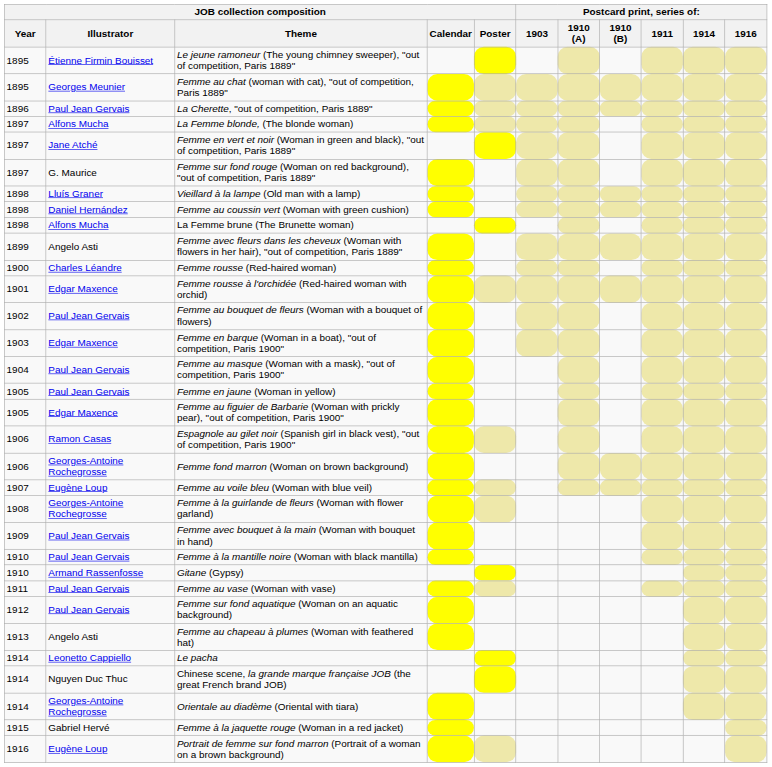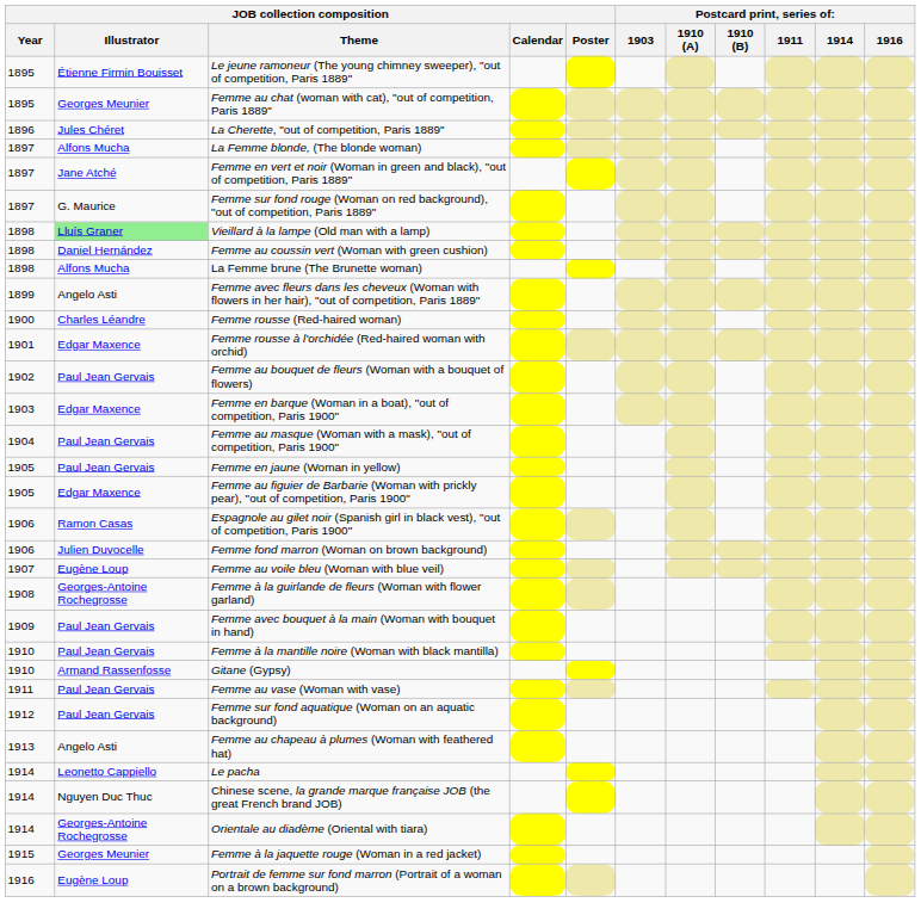 <table class="wikitable alternance">
 <tr>
 <th colspan="5">JOB collection composition</th>
 <th colspan="6">Postcard print, series of:</th>
 </tr>
 <tr>
 <th style="width:60px;">Year</th>
 <th style="width:200px;">Illustrator</th>
 <th style="width:400px;">Theme</th>
 <th style="width:60px;">Calendar</th>
 <th style="width:60px;">Poster</th>
 <th style="width:60px;">1903</th>
 <th style="width:60px;">1910 (A)</th>
 <th style="width:60px;">1910 (B)</th>
 <th style="width:60px;">1911</th>
 <th style="width:60px;">1914</th>
 <th style="width:60px;">1916</th>
 </tr>
 <tr>
 <td>1895</td>
 <td><a href='#'>Étienne Firmin Bouisset</a></td>
 <td><em>Le jeune ramoneur</em> (The young chimney sweeper), "out of competition, Paris 1889"</td>
 <td></td>
 <td style="background:#FFFF00; border-radius:1em "></td>
 <td></td>
 <td style="background:#EEE8AA; border-radius:1em"></td>
 <td></td>
 <td style="background:#EEE8AA; border-radius:1em"></td>
 <td style="background:#EEE8AA; border-radius:1em"></td>
 <td style="background:#EEE8AA; border-radius:1em"></td>
 </tr>
 <tr>
 <td>1895</td>
 <td><a href='#'>Georges Meunier</a></td>
 <td><em>Femme au chat</em> (woman with cat), "out of competition, Paris 1889"</td>
 <td style="background:#FFFF00; border-radius:1em "></td>
 <td style="background:#EEE8AA; border-radius:1em"></td>
 <td style="background:#EEE8AA; border-radius:1em"></td>
 <td style="background:#EEE8AA; border-radius:1em"></td>
 <td style="background:#EEE8AA; border-radius:1em"></td>
 <td style="background:#EEE8AA; border-radius:1em"></td>
 <td style="background:#EEE8AA; border-radius:1em"></td>
 <td style="background:#EEE8AA; border-radius:1em"></td>
 </tr>
 <tr>
 <td>1896</td>
-<td><a href='#'>Paul Jean Gervais</a></td>
+<td><a href='#'>Jules Chéret</a></td>
 <td><em>La Cherette</em>, "out of competition, Paris 1889"</td>
 <td style="background:#FFFF00; border-radius:1em "></td>
 <td style="background:#EEE8AA; border-radius:1em"></td>
 <td style="background:#EEE8AA; border-radius:1em"></td>
 <td style="background:#EEE8AA; border-radius:1em"></td>
 <td style="background:#EEE8AA; border-radius:1em"></td>
 <td style="background:#EEE8AA; border-radius:1em"></td>
 <td style="background:#EEE8AA; border-radius:1em"></td>
 <td style="background:#EEE8AA; border-radius:1em"></td>
 </tr>
 <tr>
 <td>1897</td>
 <td><a href='#'>Alfons Mucha</a></td>
 <td><em>La Femme blonde,</em> (The blonde woman)</td>
 <td style="background:#FFFF00; border-radius:1em "></td>
 <td style="background:#EEE8AA; border-radius:1em"></td>
 <td style="background:#EEE8AA; border-radius:1em"></td>
 <td style="background:#EEE8AA; border-radius:1em"></td>
 <td></td>
 <td style="background:#EEE8AA; border-radius:1em"></td>
 <td style="background:#EEE8AA; border-radius:1em"></td>
 <td style="background:#EEE8AA; border-radius:1em"></td>
 </tr>
 <tr>
 <td>1897</td>
 <td><a href='#'>Jane Atché</a></td>
 <td><em>Femme en vert et noir</em> (Woman in green and black), "out of competition, Paris 1889"</td>
 <td></td>
 <td style="background:#FFFF00; border-radius:1em "></td>
 <td style="background:#EEE8AA; border-radius:1em"></td>
 <td style="background:#EEE8AA; border-radius:1em"></td>
 <td></td>
 <td style="background:#EEE8AA; border-radius:1em"></td>
 <td style="background:#EEE8AA; border-radius:1em"></td>
 <td style="background:#EEE8AA; border-radius:1em"></td>
 </tr>
 <tr>
 <td>1897</td>
 <td>G. Maurice</td>
 <td><em>Femme sur fond rouge</em> (Woman on red background), "out of competition, Paris 1889"</td>
 <td style="background:#FFFF00; border-radius:1em "></td>
 <td></td>
 <td style="background:#EEE8AA; border-radius:1em"></td>
 <td style="background:#EEE8AA; border-radius:1em"></td>
 <td></td>
 <td style="background:#EEE8AA; border-radius:1em"></td>
 <td style="background:#EEE8AA; border-radius:1em"></td>
 <td style="background:#EEE8AA; border-radius:1em"></td>
 </tr>
 <tr>
 <td>1898</td>
-<td><a href='#'>Lluís Graner</a></td>
+<td style="background: lightgreen;"><a href='#'>Lluís Graner</a></td>
 <td><em>Vieillard à la lampe</em> (Old man with a lamp)</td>
 <td style="background:#FFFF00; border-radius:1em "></td>
 <td></td>
 <td style="background:#EEE8AA; border-radius:1em"></td>
 <td style="background:#EEE8AA; border-radius:1em"></td>
 <td style="background:#EEE8AA; border-radius:1em"></td>
 <td style="background:#EEE8AA; border-radius:1em"></td>
 <td style="background:#EEE8AA; border-radius:1em"></td>
 <td style="background:#EEE8AA; border-radius:1em"></td>
 </tr>
 <tr>
 <td>1898</td>
 <td><a href='#'>Daniel Hernández</a></td>
 <td><em>Femme au coussin vert</em> (Woman with green cushion)</td>
 <td style="background:#FFFF00; border-radius:1em "></td>
 <td></td>
 <td style="background:#EEE8AA; border-radius:1em"></td>
 <td style="background:#EEE8AA; border-radius:1em"></td>
 <td style="background:#EEE8AA; border-radius:1em"></td>
 <td style="background:#EEE8AA; border-radius:1em"></td>
 <td style="background:#EEE8AA; border-radius:1em"></td>
 <td style="background:#EEE8AA; border-radius:1em"></td>
 </tr>
 <tr>
 <td>1898</td>
 <td><a href='#'>Alfons Mucha</a></td>
 <td>La Femme brune (The Brunette woman)</td>
 <td></td>
 <td style="background:#FFFF00; border-radius:1em "></td>
 <td></td>
 <td style="background:#EEE8AA; border-radius:1em"></td>
 <td></td>
 <td style="background:#EEE8AA; border-radius:1em"></td>
 <td style="background:#EEE8AA; border-radius:1em"></td>
 <td style="background:#EEE8AA; border-radius:1em"></td>
 </tr>
 <tr>
 <td>1899</td>
 <td>Angelo Asti</td>
 <td><em>Femme avec fleurs dans les cheveux</em> (Woman with flowers in her hair), "out of competition, Paris 1889"</td>
 <td style="background:#FFFF00; border-radius:1em "></td>
 <td></td>
 <td style="background:#EEE8AA; border-radius:1em"></td>
 <td style="background:#EEE8AA; border-radius:1em"></td>
 <td style="background:#EEE8AA; border-radius:1em"></td>
 <td style="background:#EEE8AA; border-radius:1em"></td>
 <td style="background:#EEE8AA; border-radius:1em"></td>
 <td style="background:#EEE8AA; border-radius:1em"></td>
 </tr>
 <tr>
 <td>1900</td>
 <td><a href='#'>Charles Léandre</a></td>
 <td><em>Femme rousse</em> (Red-haired woman)</td>
 <td style="background:#FFFF00; border-radius:1em "></td>
 <td></td>
 <td style="background:#EEE8AA; border-radius:1em"></td>
 <td style="background:#EEE8AA; border-radius:1em"></td>
 <td></td>
 <td style="background:#EEE8AA; border-radius:1em"></td>
 <td style="background:#EEE8AA; border-radius:1em"></td>
 <td style="background:#EEE8AA; border-radius:1em"></td>
 </tr>
 <tr>
 <td>1901</td>
 <td><a href='#'>Edgar Maxence</a></td>
 <td><em>Femme rousse à l'orchidée</em> (Red-haired woman with orchid)</td>
 <td style="background:#FFFF00; border-radius:1em "></td>
 <td style="background:#EEE8AA; border-radius:1em"></td>
 <td style="background:#EEE8AA; border-radius:1em"></td>
 <td style="background:#EEE8AA; border-radius:1em"></td>
 <td style="background:#EEE8AA; border-radius:1em"></td>
 <td style="background:#EEE8AA; border-radius:1em"></td>
 <td style="background:#EEE8AA; border-radius:1em"></td>
 <td style="background:#EEE8AA; border-radius:1em"></td>
 </tr>
 <tr>
 <td>1902</td>
 <td><a href='#'>Paul Jean Gervais</a></td>
 <td><em>Femme au bouquet de fleurs</em> (Woman with a bouquet of flowers)</td>
 <td style="background:#FFFF00; border-radius:1em "></td>
 <td></td>
 <td style="background:#EEE8AA; border-radius:1em"></td>
 <td style="background:#EEE8AA; border-radius:1em"></td>
 <td></td>
 <td style="background:#EEE8AA; border-radius:1em"></td>
 <td style="background:#EEE8AA; border-radius:1em"></td>
 <td style="background:#EEE8AA; border-radius:1em"></td>
 </tr>
 <tr>
 <td>1903</td>
 <td><a href='#'>Edgar Maxence</a></td>
 <td><em>Femme en barque</em> (Woman in a boat), "out of competition, Paris 1900"</td>
 <td style="background:#FFFF00; border-radius:1em "></td>
 <td></td>
 <td style="background:#EEE8AA; border-radius:1em"></td>
 <td style="background:#EEE8AA; border-radius:1em"></td>
 <td></td>
 <td style="background:#EEE8AA; border-radius:1em"></td>
 <td style="background:#EEE8AA; border-radius:1em"></td>
 <td style="background:#EEE8AA; border-radius:1em"></td>
 </tr>
 <tr>
 <td>1904</td>
 <td><a href='#'>Paul Jean Gervais</a></td>
 <td><em>Femme au masque</em> (Woman with a mask), "out of competition, Paris 1900"</td>
 <td style="background:#FFFF00; border-radius:1em "></td>
 <td></td>
 <td></td>
 <td style="background:#EEE8AA; border-radius:1em"></td>
 <td></td>
 <td style="background:#EEE8AA; border-radius:1em"></td>
 <td style="background:#EEE8AA; border-radius:1em"></td>
 <td style="background:#EEE8AA; border-radius:1em"></td>
 </tr>
 <tr>
 <td>1905</td>
 <td><a href='#'>Paul Jean Gervais</a></td>
 <td><em>Femme en jaune</em> (Woman in yellow)</td>
 <td style="background:#FFFF00; border-radius:1em "></td>
 <td></td>
 <td></td>
 <td style="background:#EEE8AA; border-radius:1em"></td>
 <td></td>
 <td style="background:#EEE8AA; border-radius:1em"></td>
 <td style="background:#EEE8AA; border-radius:1em"></td>
 <td style="background:#EEE8AA; border-radius:1em"></td>
 </tr>
 <tr>
 <td>1905</td>
 <td><a href='#'>Edgar Maxence</a></td>
 <td><em>Femme au figuier de Barbarie</em> (Woman with prickly pear), "out of competition, Paris 1900"</td>
 <td style="background:#FFFF00; border-radius:1em "></td>
 <td></td>
 <td></td>
 <td style="background:#EEE8AA; border-radius:1em"></td>
 <td></td>
 <td style="background:#EEE8AA; border-radius:1em"></td>
 <td style="background:#EEE8AA; border-radius:1em"></td>
 <td style="background:#EEE8AA; border-radius:1em"></td>
 </tr>
 <tr>
 <td>1906</td>
 <td><a href='#'>Ramon Casas</a></td>
 <td><em>Espagnole au gilet noir</em> (Spanish girl in black vest), "out of competition, Paris 1900"</td>
 <td style="background:#FFFF00; border-radius:1em "></td>
 <td style="background:#EEE8AA; border-radius:1em"></td>
 <td></td>
 <td style="background:#EEE8AA; border-radius:1em"></td>
 <td></td>
 <td style="background:#EEE8AA; border-radius:1em"></td>
 <td style="background:#EEE8AA; border-radius:1em"></td>
 <td style="background:#EEE8AA; border-radius:1em"></td>
 </tr>
 <tr>
 <td>1906</td>
-<td><a href='#'>Georges-Antoine Rochegrosse</a></td>
+<td><a href='#'>Julien Duvocelle</a></td>
 <td><em>Femme fond marron</em> (Woman on brown background)</td>
 <td style="background:#FFFF00; border-radius:1em "></td>
 <td></td>
 <td></td>
 <td style="background:#EEE8AA; border-radius:1em"></td>
 <td style="background:#EEE8AA; border-radius:1em"></td>
 <td style="background:#EEE8AA; border-radius:1em"></td>
 <td style="background:#EEE8AA; border-radius:1em"></td>
 <td style="background:#EEE8AA; border-radius:1em"></td>
 </tr>
 <tr>
 <td>1907</td>
 <td><a href='#'>Eugène Loup</a></td>
 <td><em>Femme au voile bleu</em> (Woman with blue veil)</td>
 <td style="background:#FFFF00; border-radius:1em "></td>
 <td style="background:#EEE8AA; border-radius:1em"></td>
 <td></td>
 <td style="background:#EEE8AA; border-radius:1em"></td>
 <td style="background:#EEE8AA; border-radius:1em"></td>
 <td style="background:#EEE8AA; border-radius:1em"></td>
 <td style="background:#EEE8AA; border-radius:1em"></td>
 <td style="background:#EEE8AA; border-radius:1em"></td>
 </tr>
 <tr>
 <td>1908</td>
 <td><a href='#'>Georges-Antoine Rochegrosse</a></td>
 <td><em>Femme à la guirlande de fleurs</em> (Woman with flower garland)</td>
 <td style="background:#FFFF00; border-radius:1em "></td>
 <td style="background:#EEE8AA; border-radius:1em"></td>
 <td></td>
 <td></td>
 <td></td>
 <td style="background:#EEE8AA; border-radius:1em"></td>
 <td style="background:#EEE8AA; border-radius:1em"></td>
 <td style="background:#EEE8AA; border-radius:1em"></td>
 </tr>
 <tr>
 <td>1909</td>
 <td><a href='#'>Paul Jean Gervais</a></td>
 <td><em>Femme avec bouquet à la main</em> (Woman with bouquet in hand)</td>
 <td style="background:#FFFF00; border-radius:1em "></td>
 <td></td>
 <td></td>
 <td></td>
 <td></td>
 <td style="background:#EEE8AA; border-radius:1em"></td>
 <td style="background:#EEE8AA; border-radius:1em"></td>
 <td style="background:#EEE8AA; border-radius:1em"></td>
 </tr>
 <tr>
 <td>1910</td>
 <td><a href='#'>Paul Jean Gervais</a></td>
 <td><em>Femme à la mantille noire</em> (Woman with black mantilla)</td>
 <td style="background:#FFFF00; border-radius:1em "></td>
 <td></td>
 <td></td>
 <td></td>
 <td></td>
 <td style="background:#EEE8AA; border-radius:1em"></td>
 <td style="background:#EEE8AA; border-radius:1em"></td>
 <td style="background:#EEE8AA; border-radius:1em"></td>
 </tr>
 <tr>
 <td>1910</td>
 <td><a href='#'>Armand Rassenfosse</a></td>
 <td><em>Gitane</em> (Gypsy)</td>
 <td></td>
 <td style="background:#FFFF00; border-radius:1em "></td>
 <td></td>
 <td></td>
 <td></td>
 <td></td>
 <td style="background:#EEE8AA; border-radius:1em"></td>
 <td style="background:#EEE8AA; border-radius:1em"></td>
 </tr>
 <tr>
 <td>1911</td>
 <td><a href='#'>Paul Jean Gervais</a></td>
 <td><em>Femme au vase</em> (Woman with vase)</td>
 <td style="background:#FFFF00; border-radius:1em "></td>
 <td style="background:#EEE8AA; border-radius:1em"></td>
 <td></td>
 <td></td>
 <td></td>
 <td style="background:#EEE8AA; border-radius:1em"></td>
 <td style="background:#EEE8AA; border-radius:1em"></td>
 <td style="background:#EEE8AA; border-radius:1em"></td>
 </tr>
 <tr>
 <td>1912</td>
 <td><a href='#'>Paul Jean Gervais</a></td>
 <td><em>Femme sur fond aquatique</em> (Woman on an aquatic background)</td>
 <td style="background:#FFFF00; border-radius:1em "></td>
 <td></td>
 <td></td>
 <td></td>
 <td></td>
 <td></td>
 <td style="background:#EEE8AA; border-radius:1em"></td>
 <td style="background:#EEE8AA; border-radius:1em"></td>
 </tr>
 <tr>
 <td>1913</td>
 <td>Angelo Asti</td>
 <td><em>Femme au chapeau à plumes</em> (Woman with feathered hat)</td>
 <td style="background:#FFFF00; border-radius:1em "></td>
 <td></td>
 <td></td>
 <td></td>
 <td></td>
 <td></td>
 <td style="background:#EEE8AA; border-radius:1em"></td>
 <td style="background:#EEE8AA; border-radius:1em"></td>
 </tr>
 <tr>
 <td>1914</td>
 <td><a href='#'>Leonetto Cappiello</a></td>
 <td><em>Le pacha</em></td>
 <td></td>
 <td style="background:#FFFF00; border-radius:1em "></td>
 <td></td>
 <td></td>
 <td></td>
 <td></td>
 <td style="background:#EEE8AA; border-radius:1em"></td>
 <td style="background:#EEE8AA; border-radius:1em"></td>
 </tr>
 <tr>
 <td>1914</td>
 <td>Nguyen Duc Thuc</td>
 <td>Chinese scene, <em>la grande marque française JOB</em> (the great French brand JOB)</td>
 <td></td>
 <td style="background:#FFFF00; border-radius:1em "></td>
 <td></td>
 <td></td>
 <td></td>
 <td></td>
 <td style="background:#EEE8AA; border-radius:1em"></td>
 <td style="background:#EEE8AA; border-radius:1em"></td>
 </tr>
 <tr>
 <td>1914</td>
 <td><a href='#'>Georges-Antoine Rochegrosse</a></td>
 <td><em>Orientale au diadème</em> (Oriental with tiara)</td>
 <td style="background:#FFFF00; border-radius:1em "></td>
 <td></td>
 <td></td>
 <td></td>
 <td></td>
 <td></td>
 <td style="background:#EEE8AA; border-radius:1em"></td>
 <td style="background:#EEE8AA; border-radius:1em"></td>
 </tr>
 <tr>
 <td>1915</td>
-<td>Gabriel Hervé</td>
+<td><a href='#'>Georges Meunier</a></td>
 <td><em>Femme à la jaquette rouge</em> (Woman in a red jacket)</td>
 <td style="background:#FFFF00; border-radius:1em "></td>
 <td></td>
 <td></td>
 <td></td>
 <td></td>
 <td></td>
 <td></td>
 <td style="background:#EEE8AA; border-radius:1em"></td>
 </tr>
 <tr>
 <td>1916</td>
 <td><a href='#'>Eugène Loup</a></td>
 <td><em>Portrait de femme sur fond marron</em> (Portrait of a woman on a brown background)</td>
 <td style="background:#FFFF00; border-radius:1em "></td>
 <td style="background:#EEE8AA; border-radius:1em"></td>
 <td></td>
 <td></td>
 <td></td>
 <td></td>
 <td></td>
 <td style="background:#EEE8AA; border-radius:1em"></td>
 </tr>
 </table>
